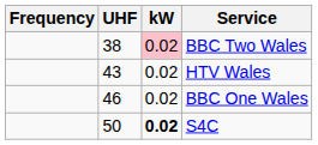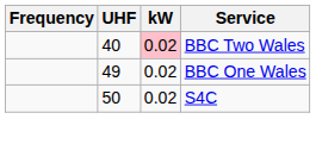 <table class="wikitable sortable">
 <tr>
 <th>Frequency</th>
 <th>UHF</th>
 <th>kW</th>
 <th>Service</th>
 </tr>
 <tr>
 <td></td>
-<td>38</td>
+<td>40</td>
 <td style="background: pink;">0.02</td>
 <td><a href='#'>BBC Two Wales</a></td>
 </tr>
 <tr>
 <td></td>
-<td>43</td>
-<td>0.02</td>
-<td><a href='#'>HTV Wales</a></td>
-</tr>
-<tr>
-<td></td>
-<td>46</td>
+<td>49</td>
 <td>0.02</td>
 <td><a href='#'>BBC One Wales</a></td>
 </tr>
 <tr>
 <td></td>
 <td>50</td>
-<td><strong>0.02</strong></td>
+<td>0.02</td>
 <td><a href='#'>S4C</a></td>
 </tr>
 </table>
